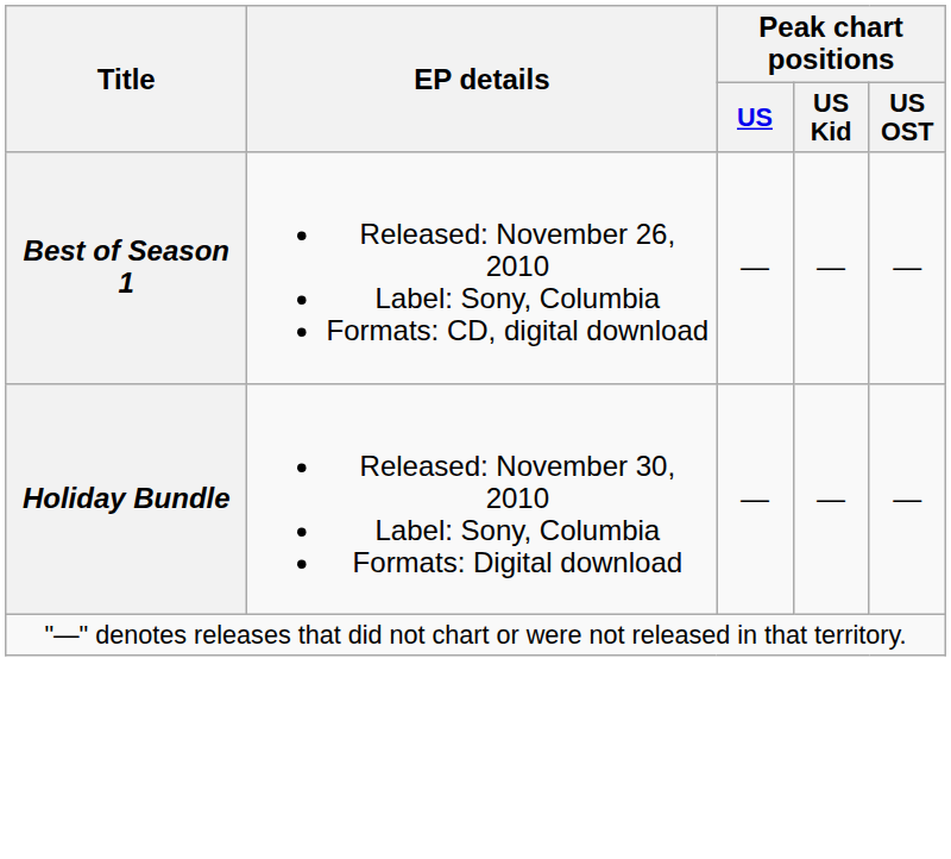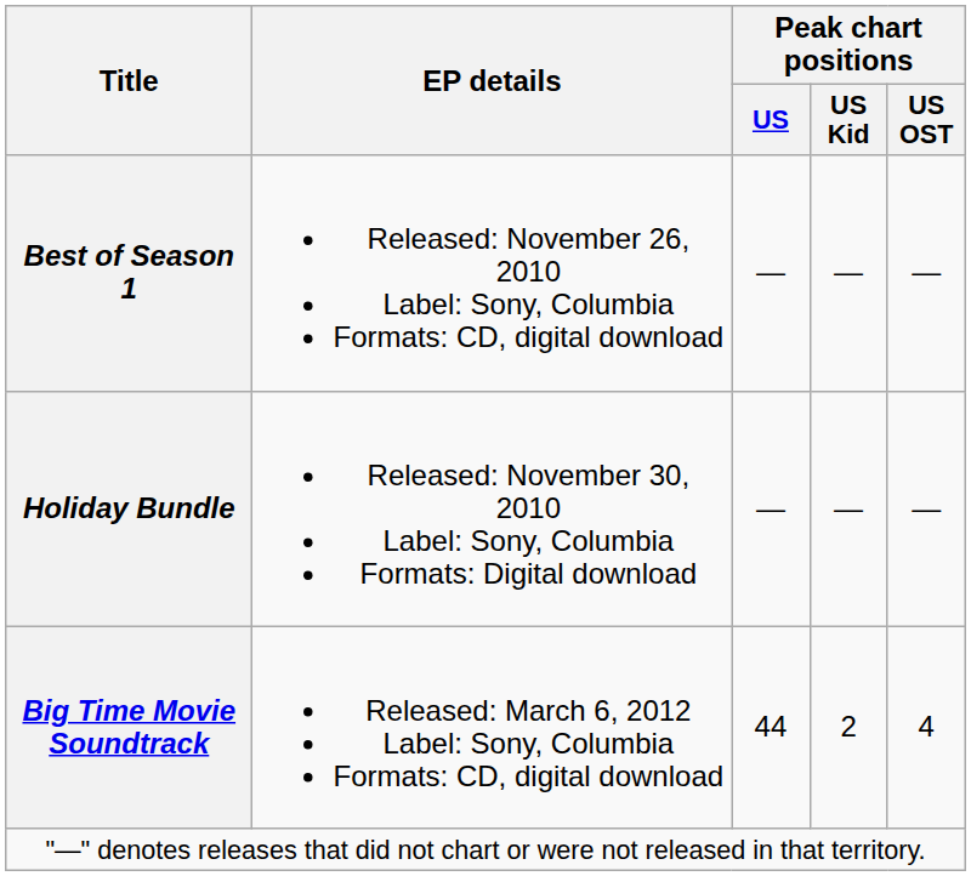 <table class="wikitable plainrowheaders" style="text-align:center;">
 <tr>
 <th scope="col" rowspan="2" style="width:8em;">Title</th>
 <th scope="col" rowspan="2" style="width:16em;">EP details</th>
 <th scope="col" colspan="3">Peak chart positions</th>
 </tr>
 <tr>
 <th scope="col" style="width:2.5em;font-size:90%;"><a href='#'>US</a><br></th>
 <th scope="col" style="width:2.5em;font-size:90%;">US<br>Kid<br></th>
 <th scope="col" style="width:2.5em;font-size:90%;">US<br>OST<br></th>
 </tr>
 <tr>
 <th scope="row"><em>Best of Season 1</em></th>
 <td><br><ul><li>Released: November 26, 2010</li><li>Label: Sony, Columbia</li><li>Formats: CD, digital download</li></ul></td>
 <td>—</td>
 <td>—</td>
 <td>—</td>
 </tr>
 <tr>
 <th scope="row"><em>Holiday Bundle</em></th>
 <td><br><ul><li>Released: November 30, 2010</li><li>Label: Sony, Columbia</li><li>Formats: Digital download</li></ul></td>
 <td>—</td>
 <td>—</td>
 <td>—</td>
 </tr>
 <tr>
+<th scope="row"><em><a href='#'>Big Time Movie Soundtrack</a></em></th>
+<td><br><ul><li>Released: March 6, 2012</li><li>Label: Sony, Columbia</li><li>Formats: CD, digital download</li></ul></td>
+<td>44</td>
+<td>2</td>
+<td>4</td>
+</tr>
+<tr>
 <td colspan="5" style="text-align:center; font-size:90%;">"—" denotes releases that did not chart or were not released in that territory.</td>
 </tr>
 </table>
